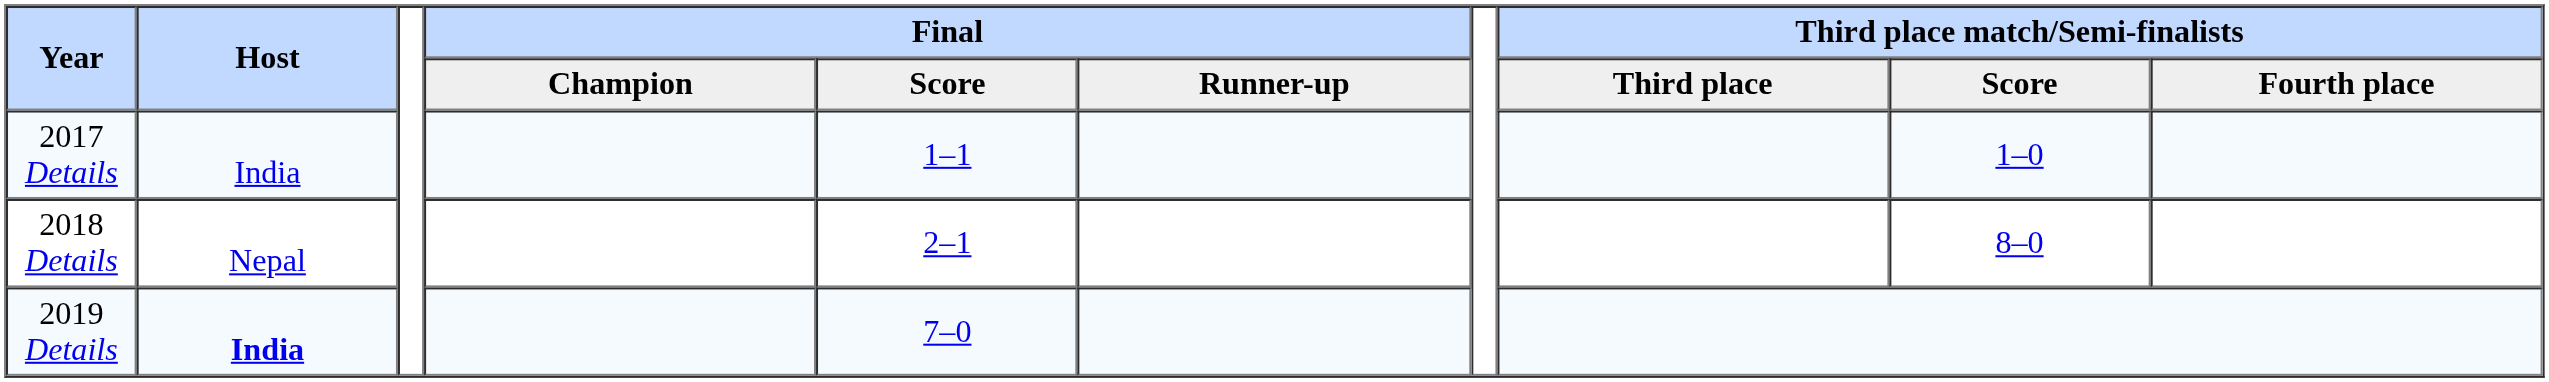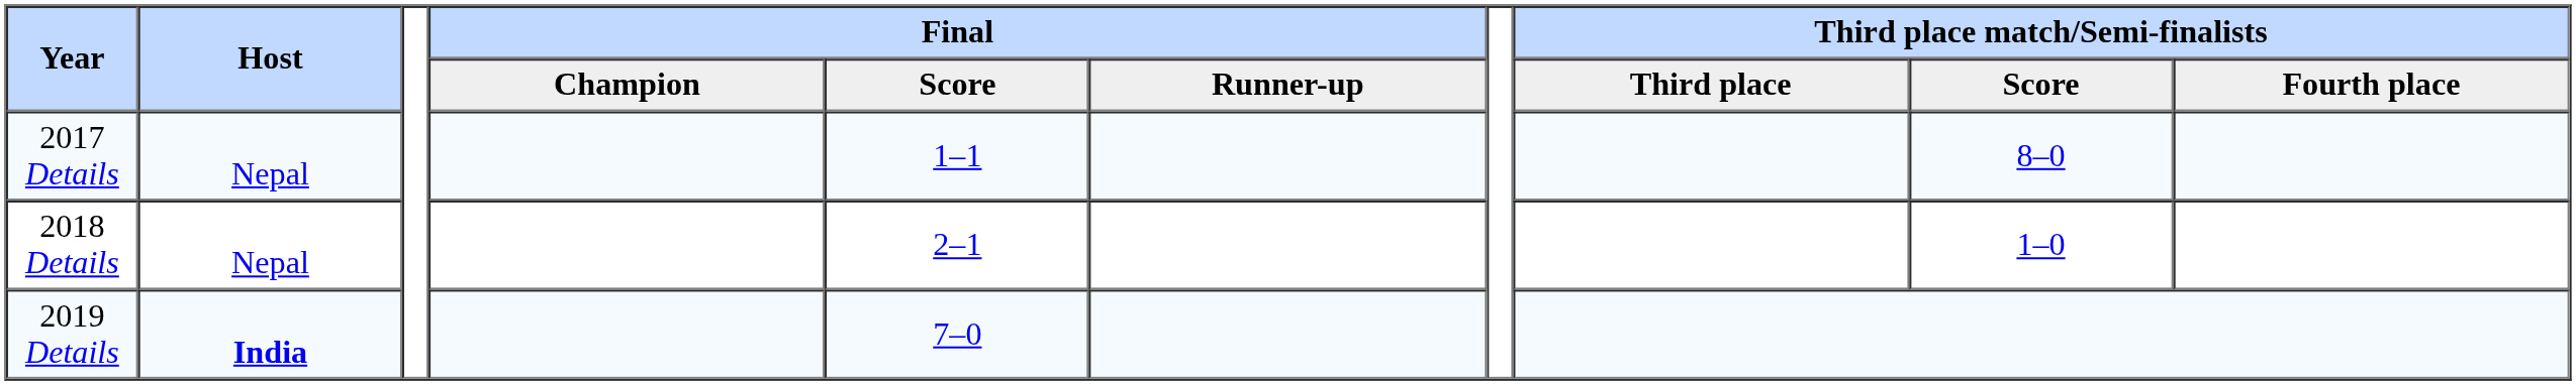 <table border=1 font-size:90%;" cellpadding=3 cellspacing=0 width=100%>
 <tr bgcolor=#C1D8FF>
 <th rowspan=2 width=5%>Year</th>
 <th rowspan=2 width=10%>Host</th>
 <th width=1% rowspan=15 bgcolor=ffffff></th>
 <th colspan=3>Final</th>
 <th width=1% rowspan=15 bgcolor=ffffff></th>
 <th colspan=3>Third place match/Semi-finalists</th>
 </tr>
 <tr bgcolor=#EFEFEF>
 <th width=15%>Champion</th>
 <th width=10%>Score</th>
 <th width=15%>Runner-up</th>
 <th width=15%>Third place</th>
 <th width=10%>Score</th>
 <th width=15%>Fourth place</th>
 </tr>
 <tr align=center bgcolor=#F5FAFF>
 <td>2017<br><em><a href='#'>Details</a></em></td>
-<td><br><a href='#'>India</a></td>
+<td><br><a href='#'>Nepal</a></td>
 <td><strong></strong></td>
 <td><a href='#'>1–1</a> <br></td>
 <td></td>
 <td></td>
-<td><a href='#'>1–0</a></td>
+<td><a href='#'>8–0</a></td>
 <td></td>
 </tr>
 <tr align=center>
 <td>2018<br><em><a href='#'>Details</a></em></td>
 <td> <br> <a href='#'>Nepal</a></td>
 <td><strong></strong></td>
 <td><a href='#'>2–1</a></td>
 <td></td>
 <td></td>
-<td><a href='#'>8–0</a></td>
+<td><a href='#'>1–0</a></td>
 <td></td>
 </tr>
 <tr align=center bgcolor=#F5FAFF>
 <td>2019<br><em><a href='#'>Details</a></em></td>
 <td><strong><br><a href='#'>India</a></strong></td>
 <td><strong></strong></td>
 <td><a href='#'>7–0</a></td>
 <td></td>
 <td colspan="3"></td>
 </tr>
 <tr align=center bgcolor=#F5FAFF>
 </tr>
 </table>
